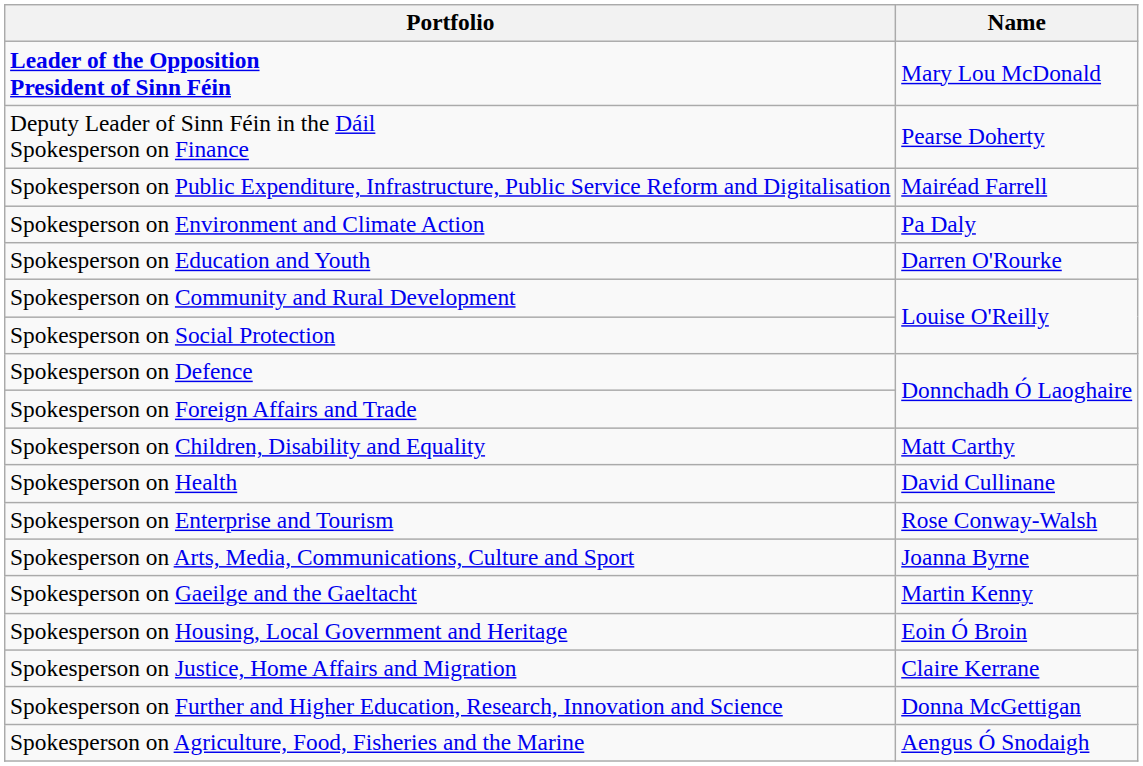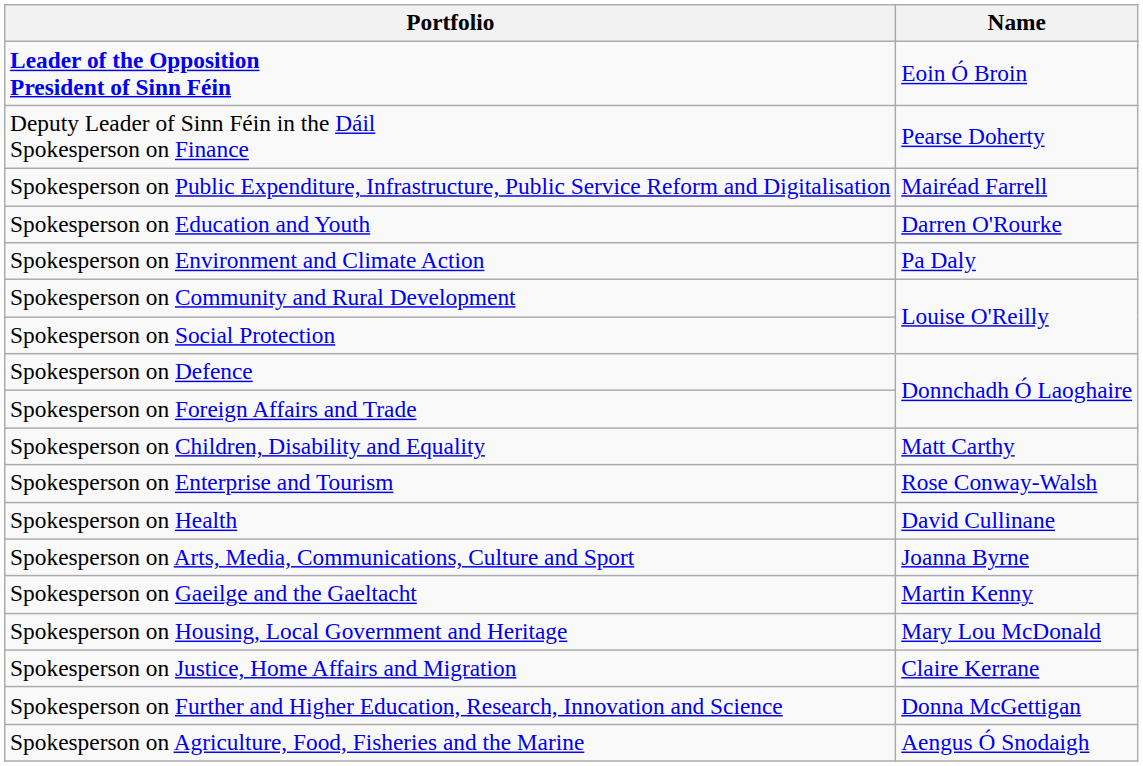 <table class="wikitable">
 <tr>
 <th>Portfolio</th>
 <th>Name</th>
 </tr>
 <tr>
 <td><strong><a href='#'>Leader of the Opposition</a></strong><br><strong><a href='#'>President of Sinn Féin</a></strong></td>
-<td><a href='#'>Mary Lou McDonald</a></td>
+<td><a href='#'>Eoin Ó Broin</a></td>
 </tr>
 <tr>
 <td>Deputy Leader of Sinn Féin in the <a href='#'>Dáil</a><br>Spokesperson on <a href='#'>Finance</a></td>
 <td><a href='#'>Pearse Doherty</a></td>
 </tr>
 <tr>
 <td>Spokesperson on <a href='#'>Public Expenditure, Infrastructure, Public Service Reform and Digitalisation</a></td>
 <td><a href='#'>Mairéad Farrell</a></td>
 </tr>
 <tr>
+<td>Spokesperson on <a href='#'>Education and Youth</a></td>
+<td><a href='#'>Darren O'Rourke</a></td>
+</tr>
+<tr>
 <td>Spokesperson on <a href='#'>Environment and Climate Action</a></td>
 <td><a href='#'>Pa Daly</a></td>
-</tr>
-<tr>
-<td>Spokesperson on <a href='#'>Education and Youth</a></td>
-<td><a href='#'>Darren O'Rourke</a></td>
 </tr>
 <tr>
 <td>Spokesperson on <a href='#'>Community and Rural Development</a></td>
 <td rowspan=2><a href='#'>Louise O'Reilly</a></td>
 </tr>
 <tr>
 <td>Spokesperson on <a href='#'>Social Protection</a></td>
 </tr>
 <tr>
 <td>Spokesperson on <a href='#'>Defence</a></td>
 <td rowspan=2><a href='#'>Donnchadh Ó Laoghaire</a></td>
 </tr>
 <tr>
 <td>Spokesperson on <a href='#'>Foreign Affairs and Trade</a></td>
 </tr>
 <tr>
 <td>Spokesperson on <a href='#'>Children, Disability and Equality</a></td>
 <td><a href='#'>Matt Carthy</a></td>
 </tr>
 <tr>
+<td>Spokesperson on <a href='#'>Enterprise and Tourism</a></td>
+<td><a href='#'>Rose Conway-Walsh</a></td>
+</tr>
+<tr>
 <td>Spokesperson on <a href='#'>Health</a></td>
 <td><a href='#'>David Cullinane</a></td>
-</tr>
-<tr>
-<td>Spokesperson on <a href='#'>Enterprise and Tourism</a></td>
-<td><a href='#'>Rose Conway-Walsh</a></td>
 </tr>
 <tr>
 <td>Spokesperson on <a href='#'>Arts, Media, Communications, Culture and Sport</a></td>
 <td><a href='#'>Joanna Byrne</a></td>
 </tr>
 <tr>
 <td>Spokesperson on <a href='#'>Gaeilge and the Gaeltacht</a></td>
 <td><a href='#'>Martin Kenny</a></td>
 </tr>
 <tr>
 <td>Spokesperson on <a href='#'>Housing, Local Government and Heritage</a></td>
-<td><a href='#'>Eoin Ó Broin</a></td>
+<td><a href='#'>Mary Lou McDonald</a></td>
 </tr>
 <tr>
 <td>Spokesperson on <a href='#'>Justice, Home Affairs and Migration</a></td>
 <td><a href='#'>Claire Kerrane</a></td>
 </tr>
 <tr>
 <td>Spokesperson on <a href='#'>Further and Higher Education, Research, Innovation and Science</a></td>
 <td><a href='#'>Donna McGettigan</a></td>
 </tr>
 <tr>
 <td>Spokesperson on <a href='#'>Agriculture, Food, Fisheries and the Marine</a></td>
 <td><a href='#'>Aengus Ó Snodaigh</a></td>
 </tr>
 </table>
